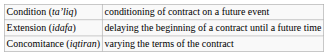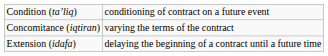 <table class="wikitable">
 <tr>
 <td>Condition (<em>ta’liq</em>)</td>
 <td>conditioning of contract on a future event</td>
 </tr>
 <tr>
+<td>Concomitance (<em>iqtiran</em>)</td>
+<td>varying the terms of the contract</td>
+</tr>
+<tr>
 <td>Extension (<em>idafa</em>)</td>
 <td>delaying the beginning of a contract until a future time</td>
 </tr>
-<tr>
-<td>Concomitance (<em>iqtiran</em>)</td>
-<td>varying the terms of the contract</td>
-</tr>
 </table>
